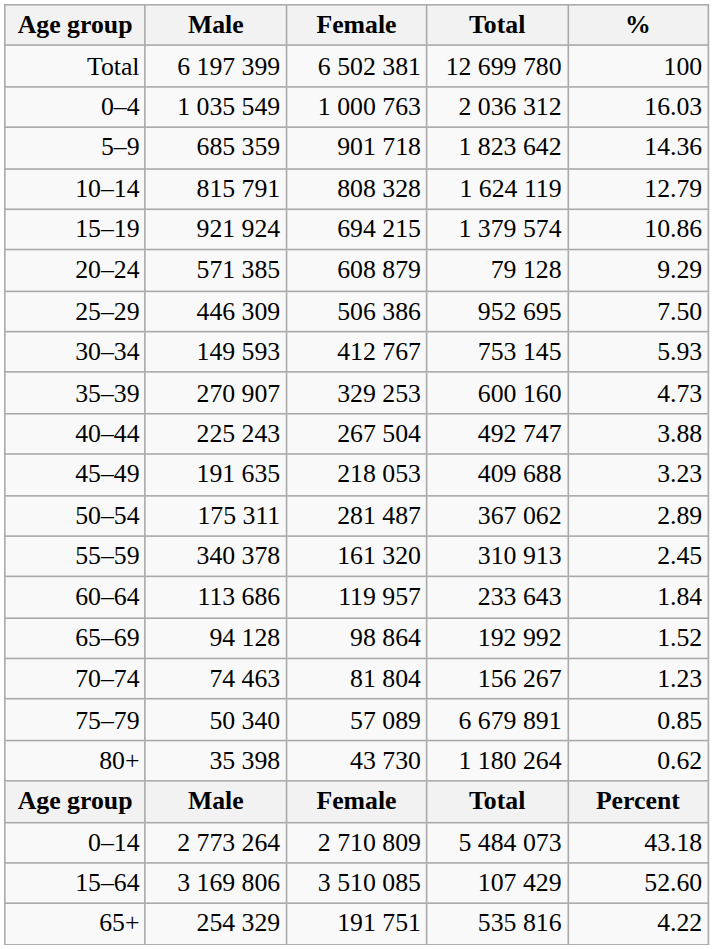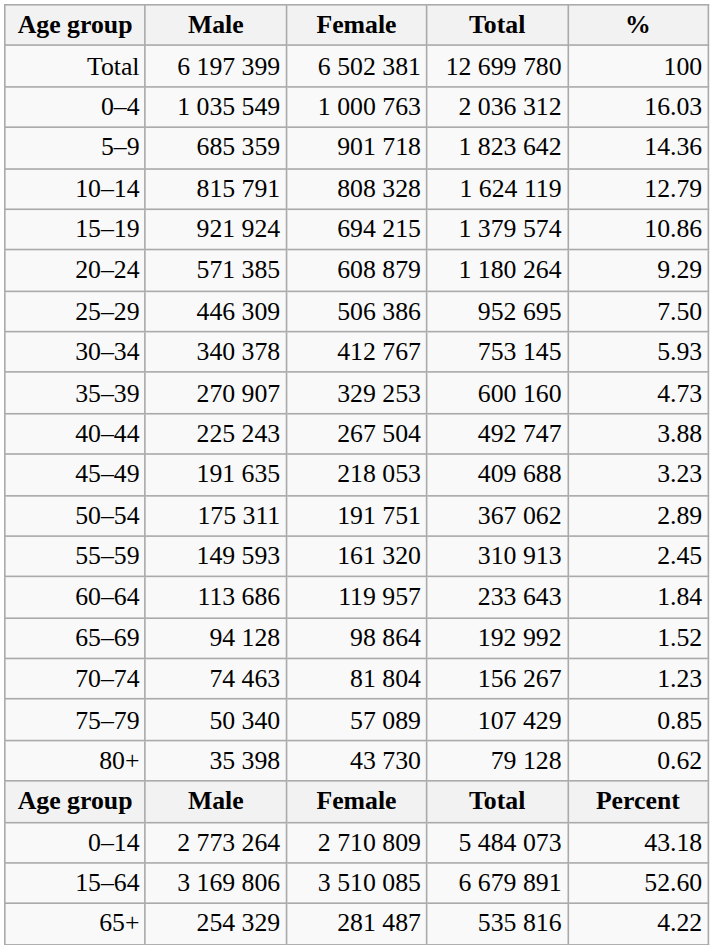 <table class="wikitable">
 <tr>
 <th width="80pt">Age group</th>
 <th width="80pt">Male</th>
 <th width="80pt">Female</th>
 <th width="80pt">Total</th>
 <th width="80pt">%</th>
 </tr>
 <tr>
 <td align="right">Total</td>
 <td align="right">6 197 399</td>
 <td align="right">6 502 381</td>
 <td align="right">12 699 780</td>
 <td align="right">100</td>
 </tr>
 <tr>
 <td align="right">0–4</td>
 <td align="right">1 035 549</td>
 <td align="right">1 000 763</td>
 <td align="right">2 036 312</td>
 <td align="right">16.03</td>
 </tr>
 <tr>
 <td align="right">5–9</td>
 <td align="right">685 359</td>
 <td align="right">901 718</td>
 <td align="right">1 823 642</td>
 <td align="right">14.36</td>
 </tr>
 <tr>
 <td align="right">10–14</td>
 <td align="right">815 791</td>
 <td align="right">808 328</td>
 <td align="right">1 624 119</td>
 <td align="right">12.79</td>
 </tr>
 <tr>
 <td align="right">15–19</td>
 <td align="right">921 924</td>
 <td align="right">694 215</td>
 <td align="right">1 379 574</td>
 <td align="right">10.86</td>
 </tr>
 <tr>
 <td align="right">20–24</td>
 <td align="right">571 385</td>
 <td align="right">608 879</td>
-<td align="right">79 128</td>
+<td align="right">1 180 264</td>
 <td align="right">9.29</td>
 </tr>
 <tr>
 <td align="right">25–29</td>
 <td align="right">446 309</td>
 <td align="right">506 386</td>
 <td align="right">952 695</td>
 <td align="right">7.50</td>
 </tr>
 <tr>
 <td align="right">30–34</td>
-<td align="right">149 593</td>
+<td align="right">340 378</td>
 <td align="right">412 767</td>
 <td align="right">753 145</td>
 <td align="right">5.93</td>
 </tr>
 <tr>
 <td align="right">35–39</td>
 <td align="right">270 907</td>
 <td align="right">329 253</td>
 <td align="right">600 160</td>
 <td align="right">4.73</td>
 </tr>
 <tr>
 <td align="right">40–44</td>
 <td align="right">225 243</td>
 <td align="right">267 504</td>
 <td align="right">492 747</td>
 <td align="right">3.88</td>
 </tr>
 <tr>
 <td align="right">45–49</td>
 <td align="right">191 635</td>
 <td align="right">218 053</td>
 <td align="right">409 688</td>
 <td align="right">3.23</td>
 </tr>
 <tr>
 <td align="right">50–54</td>
 <td align="right">175 311</td>
-<td align="right">281 487</td>
+<td align="right">191 751</td>
 <td align="right">367 062</td>
 <td align="right">2.89</td>
 </tr>
 <tr>
 <td align="right">55–59</td>
-<td align="right">340 378</td>
+<td align="right">149 593</td>
 <td align="right">161 320</td>
 <td align="right">310 913</td>
 <td align="right">2.45</td>
 </tr>
 <tr>
 <td align="right">60–64</td>
 <td align="right">113 686</td>
 <td align="right">119 957</td>
 <td align="right">233 643</td>
 <td align="right">1.84</td>
 </tr>
 <tr>
 <td align="right">65–69</td>
 <td align="right">94 128</td>
 <td align="right">98 864</td>
 <td align="right">192 992</td>
 <td align="right">1.52</td>
 </tr>
 <tr>
 <td align="right">70–74</td>
 <td align="right">74 463</td>
 <td align="right">81 804</td>
 <td align="right">156 267</td>
 <td align="right">1.23</td>
 </tr>
 <tr>
 <td align="right">75–79</td>
 <td align="right">50 340</td>
 <td align="right">57 089</td>
-<td align="right">6 679 891</td>
+<td align="right">107 429</td>
 <td align="right">0.85</td>
 </tr>
 <tr>
 <td align="right">80+</td>
 <td align="right">35 398</td>
 <td align="right">43 730</td>
-<td align="right">1 180 264</td>
+<td align="right">79 128</td>
 <td align="right">0.62</td>
 </tr>
 <tr>
 <th width="50">Age group</th>
 <th width="80pt">Male</th>
 <th width="80">Female</th>
 <th width="80">Total</th>
 <th width="50">Percent</th>
 </tr>
 <tr>
 <td align="right">0–14</td>
 <td align="right">2 773 264</td>
 <td align="right">2 710 809</td>
 <td align="right">5 484 073</td>
 <td align="right">43.18</td>
 </tr>
 <tr>
 <td align="right">15–64</td>
 <td align="right">3 169 806</td>
 <td align="right">3 510 085</td>
-<td align="right">107 429</td>
+<td align="right">6 679 891</td>
 <td align="right">52.60</td>
 </tr>
 <tr>
 <td align="right">65+</td>
 <td align="right">254 329</td>
-<td align="right">191 751</td>
+<td align="right">281 487</td>
 <td align="right">535 816</td>
 <td align="right">4.22</td>
 </tr>
 <tr>
 </tr>
 </table>
